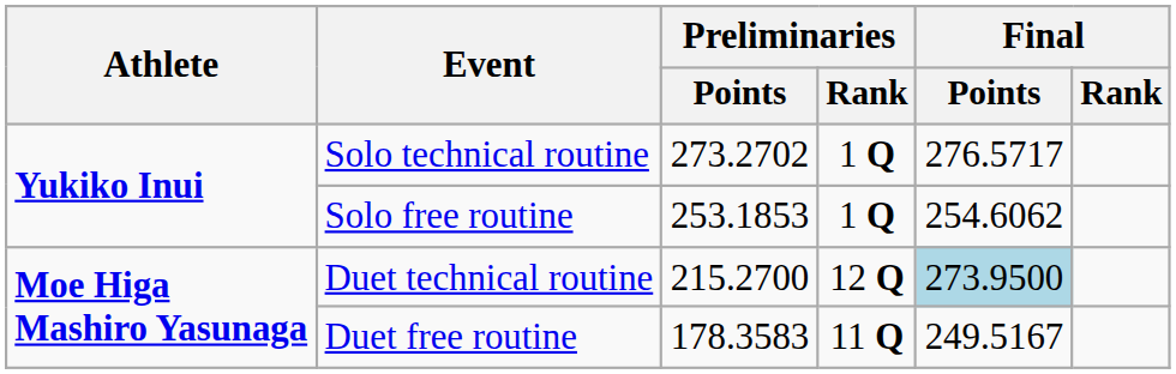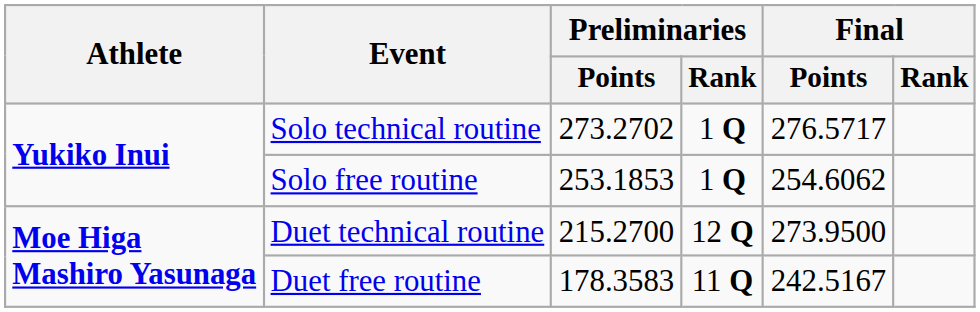 <table class="wikitable" style="text-align:center; font-size:90%;">
 <tr>
 <th rowspan="2">Athlete</th>
 <th rowspan="2">Event</th>
 <th colspan="2">Preliminaries</th>
 <th colspan="2">Final</th>
 </tr>
 <tr style="font-size:95%">
 <th>Points</th>
 <th>Rank</th>
 <th>Points</th>
 <th>Rank</th>
 </tr>
 <tr>
 <td align=left rowspan=2><strong><a href='#'>Yukiko Inui</a></strong></td>
 <td align=left><a href='#'>Solo technical routine</a></td>
 <td>273.2702</td>
 <td>1 <strong>Q</strong></td>
 <td>276.5717</td>
 <td></td>
 </tr>
 <tr>
 <td align=left><a href='#'>Solo free routine</a></td>
 <td>253.1853</td>
 <td>1 <strong>Q</strong></td>
 <td>254.6062</td>
 <td></td>
 </tr>
 <tr>
 <td align=left rowspan=2><strong><a href='#'>Moe Higa</a><br> <a href='#'>Mashiro Yasunaga</a></strong></td>
 <td align=left><a href='#'>Duet technical routine</a></td>
 <td>215.2700</td>
 <td>12 <strong>Q</strong></td>
-<td style="background: lightblue;">273.9500</td>
+<td>273.9500</td>
 <td></td>
 </tr>
 <tr>
 <td align=left><a href='#'>Duet free routine</a></td>
 <td>178.3583</td>
 <td>11 <strong>Q</strong></td>
-<td>249.5167</td>
+<td>242.5167</td>
 <td></td>
 </tr>
 </table>
